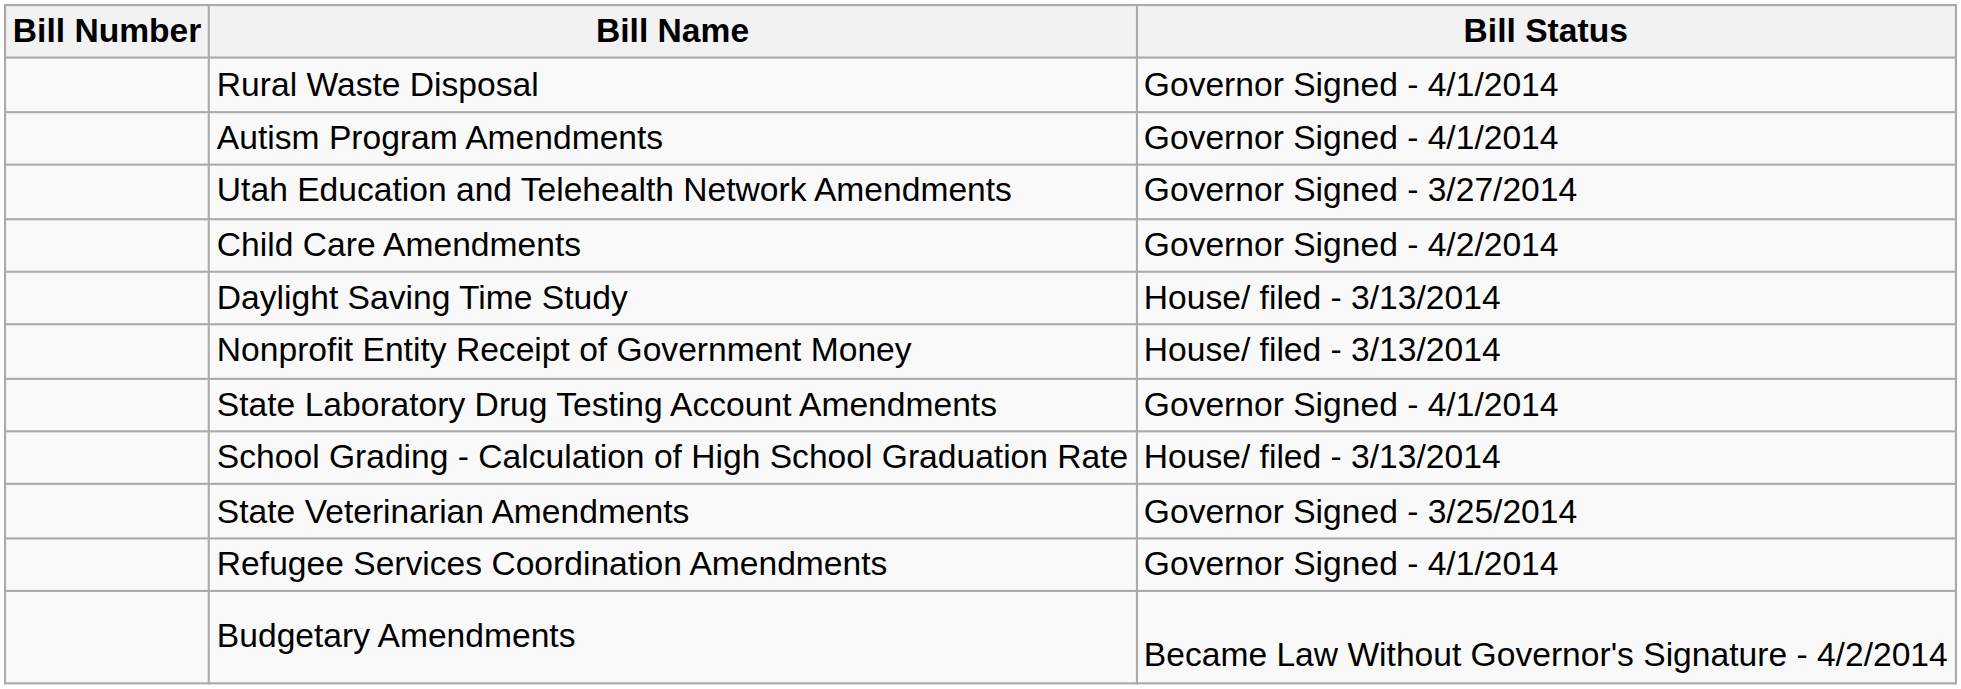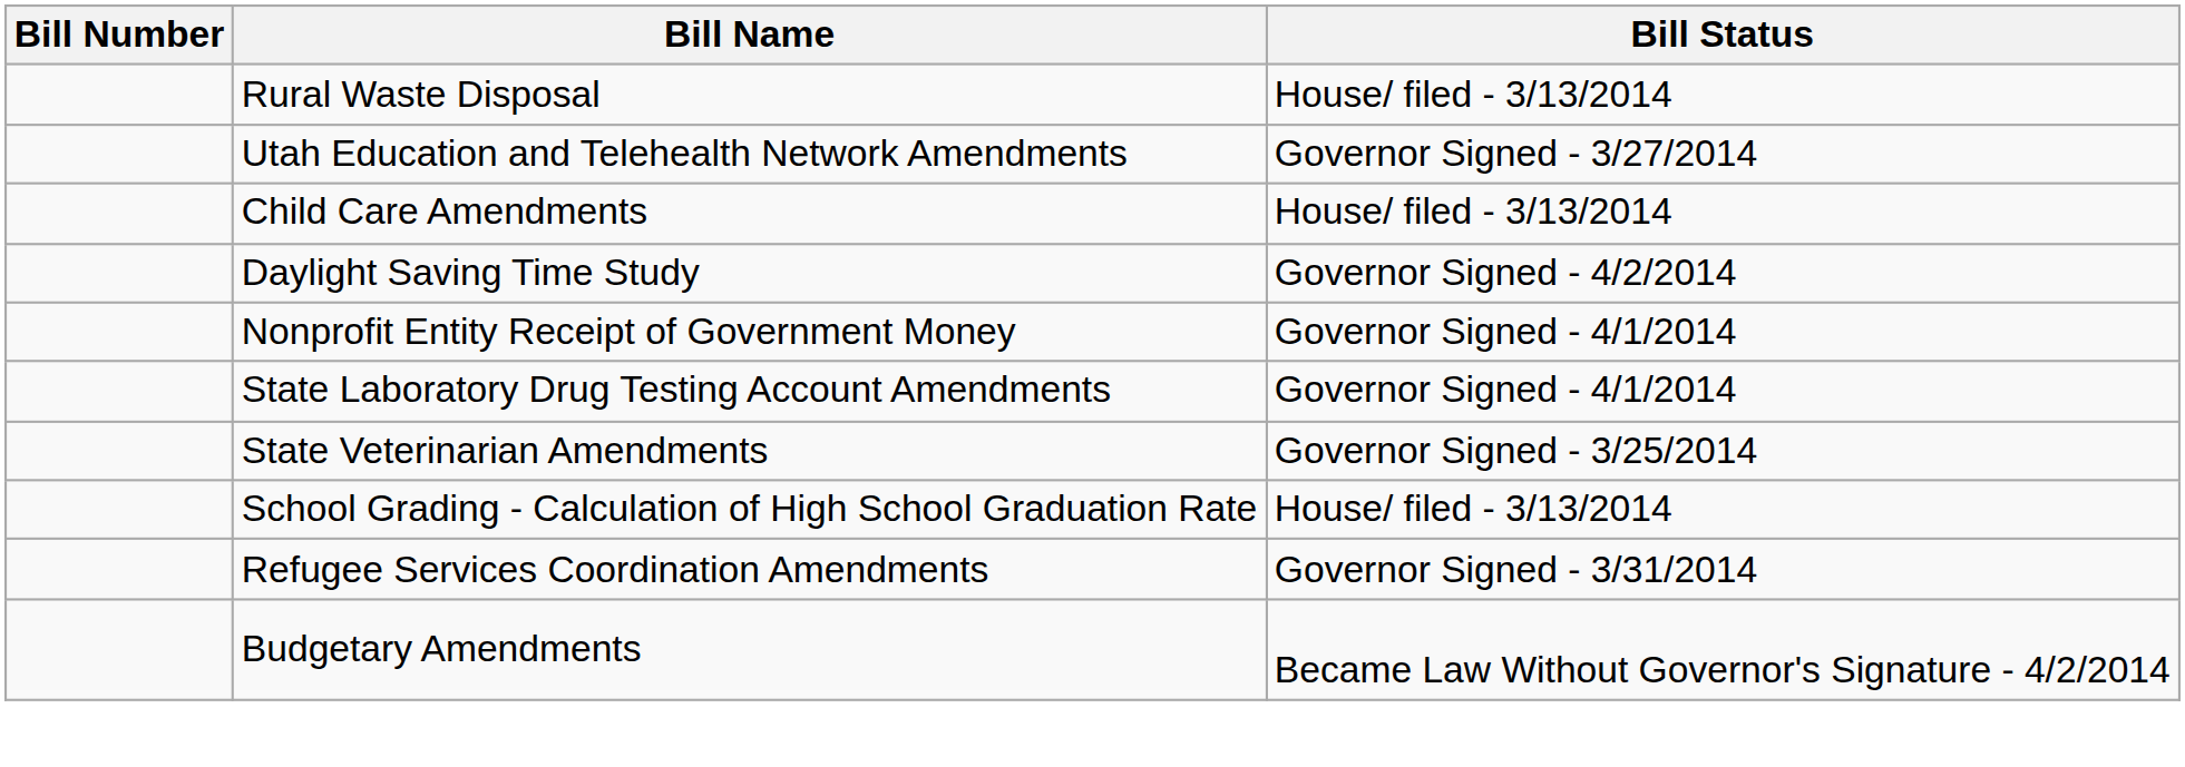 <table class="wikitable">
 <tr>
 <th>Bill Number</th>
 <th>Bill Name</th>
 <th>Bill Status</th>
 </tr>
 <tr>
 <td></td>
 <td>Rural Waste Disposal</td>
-<td>Governor Signed - 4/1/2014</td>
-</tr>
-<tr>
-<td></td>
-<td>Autism Program Amendments</td>
-<td>Governor Signed - 4/1/2014</td>
+<td>House/ filed - 3/13/2014</td>
 </tr>
 <tr>
 <td></td>
 <td>Utah Education and Telehealth Network Amendments</td>
 <td>Governor Signed - 3/27/2014</td>
 </tr>
 <tr>
 <td></td>
 <td>Child Care Amendments</td>
+<td>House/ filed - 3/13/2014</td>
+</tr>
+<tr>
+<td></td>
+<td>Daylight Saving Time Study</td>
 <td>Governor Signed - 4/2/2014</td>
 </tr>
 <tr>
 <td></td>
-<td>Daylight Saving Time Study</td>
-<td>House/ filed - 3/13/2014</td>
-</tr>
-<tr>
-<td></td>
 <td>Nonprofit Entity Receipt of Government Money</td>
-<td>House/ filed - 3/13/2014</td>
+<td>Governor Signed - 4/1/2014</td>
 </tr>
 <tr>
 <td></td>
 <td>State Laboratory Drug Testing Account Amendments</td>
 <td>Governor Signed - 4/1/2014</td>
 </tr>
 <tr>
 <td></td>
+<td>State Veterinarian Amendments</td>
+<td>Governor Signed - 3/25/2014</td>
+</tr>
+<tr>
+<td></td>
 <td>School Grading - Calculation of High School Graduation Rate</td>
 <td>House/ filed - 3/13/2014</td>
 </tr>
 <tr>
 <td></td>
-<td>State Veterinarian Amendments</td>
-<td>Governor Signed - 3/25/2014</td>
-</tr>
-<tr>
-<td></td>
 <td>Refugee Services Coordination Amendments</td>
-<td>Governor Signed - 4/1/2014</td>
+<td>Governor Signed - 3/31/2014</td>
 </tr>
 <tr>
 <td></td>
 <td>Budgetary Amendments</td>
 <td><br>Became Law Without Governor's Signature - 4/2/2014</td>
 </tr>
 </table>
